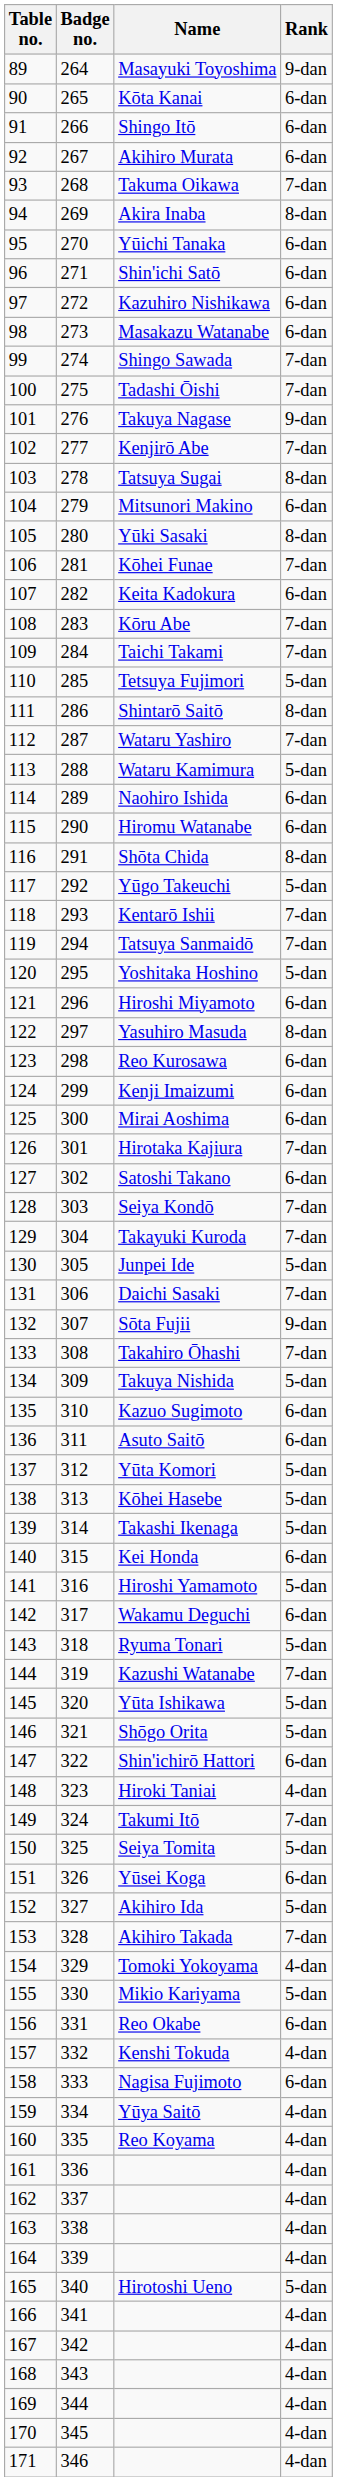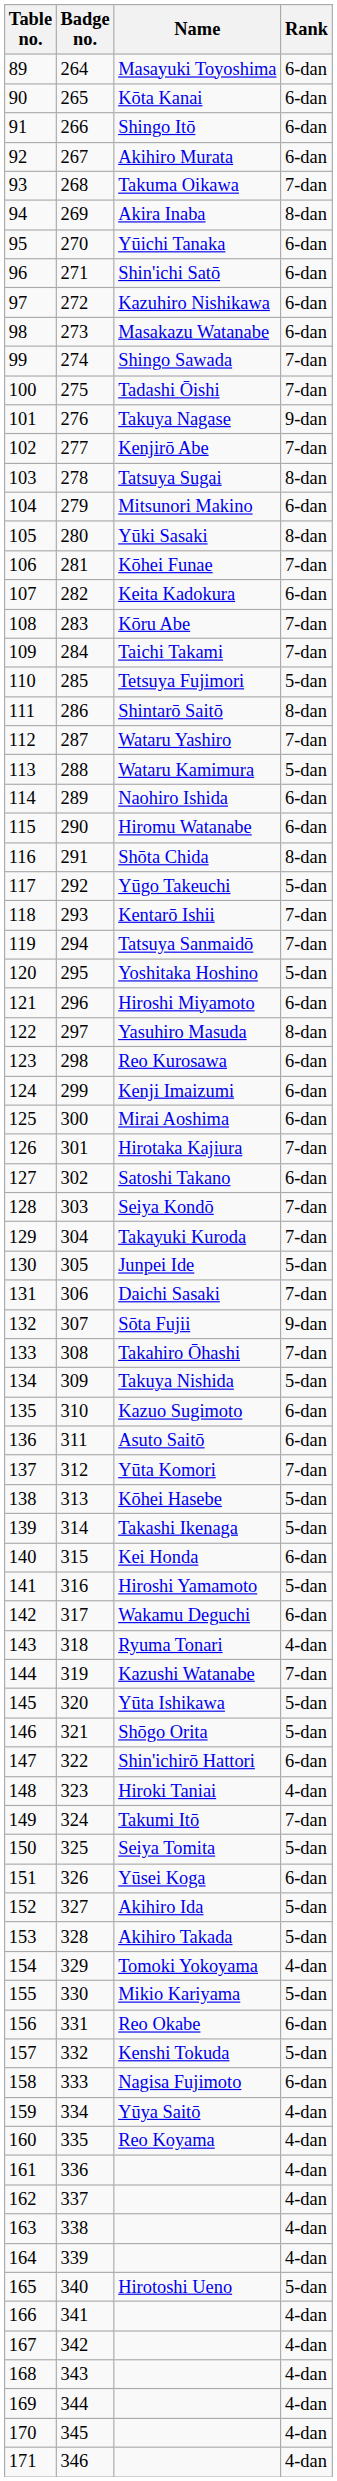 <table class="wikitable" style="margin-right: 1.1em">
 <tr>
 <th>Table<br>no.</th>
 <th>Badge<br>no.</th>
 <th>Name</th>
 <th>Rank</th>
 </tr>
 <tr>
 <td>89</td>
 <td>264</td>
 <td><a href='#'>Masayuki Toyoshima</a></td>
-<td>9-dan</td>
+<td>6-dan</td>
 </tr>
 <tr>
 <td>90</td>
 <td>265</td>
 <td><a href='#'>Kōta Kanai</a></td>
 <td>6-dan</td>
 </tr>
 <tr>
 <td>91</td>
 <td>266</td>
 <td><a href='#'>Shingo Itō</a></td>
 <td>6-dan</td>
 </tr>
 <tr>
 <td>92</td>
 <td>267</td>
 <td><a href='#'>Akihiro Murata</a></td>
 <td>6-dan</td>
 </tr>
 <tr>
 <td>93</td>
 <td>268</td>
 <td><a href='#'>Takuma Oikawa</a></td>
 <td>7-dan</td>
 </tr>
 <tr>
 <td>94</td>
 <td>269</td>
 <td><a href='#'>Akira Inaba</a></td>
 <td>8-dan</td>
 </tr>
 <tr>
 <td>95</td>
 <td>270</td>
 <td><a href='#'>Yūichi Tanaka</a></td>
 <td>6-dan</td>
 </tr>
 <tr>
 <td>96</td>
 <td>271</td>
 <td><a href='#'>Shin'ichi Satō</a></td>
 <td>6-dan</td>
 </tr>
 <tr>
 <td>97</td>
 <td>272</td>
 <td><a href='#'>Kazuhiro Nishikawa</a></td>
 <td>6-dan</td>
 </tr>
 <tr>
 <td>98</td>
 <td>273</td>
 <td><a href='#'>Masakazu Watanabe</a></td>
 <td>6-dan</td>
 </tr>
 <tr>
 <td>99</td>
 <td>274</td>
 <td><a href='#'>Shingo Sawada</a></td>
 <td>7-dan</td>
 </tr>
 <tr>
 <td>100</td>
 <td>275</td>
 <td><a href='#'>Tadashi Ōishi</a></td>
 <td>7-dan</td>
 </tr>
 <tr>
 <td>101</td>
 <td>276</td>
 <td><a href='#'>Takuya Nagase</a></td>
 <td>9-dan</td>
 </tr>
 <tr>
 <td>102</td>
 <td>277</td>
 <td><a href='#'>Kenjirō Abe</a></td>
 <td>7-dan</td>
 </tr>
 <tr>
 <td>103</td>
 <td>278</td>
 <td><a href='#'>Tatsuya Sugai</a></td>
 <td>8-dan</td>
 </tr>
 <tr>
 <td>104</td>
 <td>279</td>
 <td><a href='#'>Mitsunori Makino</a></td>
 <td>6-dan</td>
 </tr>
 <tr>
 <td>105</td>
 <td>280</td>
 <td><a href='#'>Yūki Sasaki</a></td>
 <td>8-dan</td>
 </tr>
 <tr>
 <td>106</td>
 <td>281</td>
 <td><a href='#'>Kōhei Funae</a></td>
 <td>7-dan</td>
 </tr>
 <tr>
 <td>107</td>
 <td>282</td>
 <td><a href='#'>Keita Kadokura</a></td>
 <td>6-dan</td>
 </tr>
 <tr>
 <td>108</td>
 <td>283</td>
 <td><a href='#'>Kōru Abe</a></td>
 <td>7-dan</td>
 </tr>
 <tr>
 <td>109</td>
 <td>284</td>
 <td><a href='#'>Taichi Takami</a></td>
 <td>7-dan</td>
 </tr>
 <tr>
 <td>110</td>
 <td>285</td>
 <td><a href='#'>Tetsuya Fujimori</a></td>
 <td>5-dan</td>
 </tr>
 <tr>
 <td>111</td>
 <td>286</td>
 <td><a href='#'>Shintarō Saitō</a></td>
 <td>8-dan</td>
 </tr>
 <tr>
 <td>112</td>
 <td>287</td>
 <td><a href='#'>Wataru Yashiro</a></td>
 <td>7-dan</td>
 </tr>
 <tr>
 <td>113</td>
 <td>288</td>
 <td><a href='#'>Wataru Kamimura</a></td>
 <td>5-dan</td>
 </tr>
 <tr>
 <td>114</td>
 <td>289</td>
 <td><a href='#'>Naohiro Ishida</a></td>
 <td>6-dan</td>
 </tr>
 <tr>
 <td>115</td>
 <td>290</td>
 <td><a href='#'>Hiromu Watanabe</a></td>
 <td>6-dan</td>
 </tr>
 <tr>
 <td>116</td>
 <td>291</td>
 <td><a href='#'>Shōta Chida</a></td>
 <td>8-dan</td>
 </tr>
 <tr>
 <td>117</td>
 <td>292</td>
 <td><a href='#'>Yūgo Takeuchi</a></td>
 <td>5-dan</td>
 </tr>
 <tr>
 <td>118</td>
 <td>293</td>
 <td><a href='#'>Kentarō Ishii</a></td>
 <td>7-dan</td>
 </tr>
 <tr>
 <td>119</td>
 <td>294</td>
 <td><a href='#'>Tatsuya Sanmaidō</a></td>
 <td>7-dan</td>
 </tr>
 <tr>
 <td>120</td>
 <td>295</td>
 <td><a href='#'>Yoshitaka Hoshino</a></td>
 <td>5-dan</td>
 </tr>
 <tr>
 <td>121</td>
 <td>296</td>
 <td><a href='#'>Hiroshi Miyamoto</a></td>
 <td>6-dan</td>
 </tr>
 <tr>
 <td>122</td>
 <td>297</td>
 <td><a href='#'>Yasuhiro Masuda</a></td>
 <td>8-dan</td>
 </tr>
 <tr>
 <td>123</td>
 <td>298</td>
 <td><a href='#'>Reo Kurosawa</a></td>
 <td>6-dan</td>
 </tr>
 <tr>
 <td>124</td>
 <td>299</td>
 <td><a href='#'>Kenji Imaizumi</a></td>
 <td>6-dan</td>
 </tr>
 <tr>
 <td>125</td>
 <td>300</td>
 <td><a href='#'>Mirai Aoshima</a></td>
 <td>6-dan</td>
 </tr>
 <tr>
 <td>126</td>
 <td>301</td>
 <td><a href='#'>Hirotaka Kajiura</a></td>
 <td>7-dan</td>
 </tr>
 <tr>
 <td>127</td>
 <td>302</td>
 <td><a href='#'>Satoshi Takano</a></td>
 <td>6-dan</td>
 </tr>
 <tr>
 <td>128</td>
 <td>303</td>
 <td><a href='#'>Seiya Kondō</a></td>
 <td>7-dan</td>
 </tr>
 <tr>
 <td>129</td>
 <td>304</td>
 <td><a href='#'>Takayuki Kuroda</a></td>
 <td>7-dan</td>
 </tr>
 <tr>
 <td>130</td>
 <td>305</td>
 <td><a href='#'>Junpei Ide</a></td>
 <td>5-dan</td>
 </tr>
 <tr>
 <td>131</td>
 <td>306</td>
 <td><a href='#'>Daichi Sasaki</a></td>
 <td>7-dan</td>
 </tr>
 <tr>
 <td>132</td>
 <td>307</td>
 <td><a href='#'>Sōta Fujii</a></td>
 <td>9-dan</td>
 </tr>
 <tr>
 <td>133</td>
 <td>308</td>
 <td><a href='#'>Takahiro Ōhashi</a></td>
 <td>7-dan</td>
 </tr>
 <tr>
 <td>134</td>
 <td>309</td>
 <td><a href='#'>Takuya Nishida</a></td>
 <td>5-dan</td>
 </tr>
 <tr>
 <td>135</td>
 <td>310</td>
 <td><a href='#'>Kazuo Sugimoto</a></td>
 <td>6-dan</td>
 </tr>
 <tr>
 <td>136</td>
 <td>311</td>
 <td><a href='#'>Asuto Saitō</a></td>
 <td>6-dan</td>
 </tr>
 <tr>
 <td>137</td>
 <td>312</td>
 <td><a href='#'>Yūta Komori</a></td>
-<td>5-dan</td>
+<td>7-dan</td>
 </tr>
 <tr>
 <td>138</td>
 <td>313</td>
 <td><a href='#'>Kōhei Hasebe</a></td>
 <td>5-dan</td>
 </tr>
 <tr>
 <td>139</td>
 <td>314</td>
 <td><a href='#'>Takashi Ikenaga</a></td>
 <td>5-dan</td>
 </tr>
 <tr>
 <td>140</td>
 <td>315</td>
 <td><a href='#'>Kei Honda</a></td>
 <td>6-dan</td>
 </tr>
 <tr>
 <td>141</td>
 <td>316</td>
 <td><a href='#'>Hiroshi Yamamoto</a></td>
 <td>5-dan</td>
 </tr>
 <tr>
 <td>142</td>
 <td>317</td>
 <td><a href='#'>Wakamu Deguchi</a></td>
 <td>6-dan</td>
 </tr>
 <tr>
 <td>143</td>
 <td>318</td>
 <td><a href='#'>Ryuma Tonari</a></td>
-<td>5-dan</td>
+<td>4-dan</td>
 </tr>
 <tr>
 <td>144</td>
 <td>319</td>
 <td><a href='#'>Kazushi Watanabe</a></td>
 <td>7-dan</td>
 </tr>
 <tr>
 <td>145</td>
 <td>320</td>
 <td><a href='#'>Yūta Ishikawa</a></td>
 <td>5-dan</td>
 </tr>
 <tr>
 <td>146</td>
 <td>321</td>
 <td><a href='#'>Shōgo Orita</a></td>
 <td>5-dan</td>
 </tr>
 <tr>
 <td>147</td>
 <td>322</td>
 <td><a href='#'>Shin'ichirō Hattori</a></td>
 <td>6-dan</td>
 </tr>
 <tr>
 <td>148</td>
 <td>323</td>
 <td><a href='#'>Hiroki Taniai</a></td>
 <td>4-dan</td>
 </tr>
 <tr>
 <td>149</td>
 <td>324</td>
 <td><a href='#'>Takumi Itō</a></td>
 <td>7-dan</td>
 </tr>
 <tr>
 <td>150</td>
 <td>325</td>
 <td><a href='#'>Seiya Tomita</a></td>
 <td>5-dan</td>
 </tr>
 <tr>
 <td>151</td>
 <td>326</td>
 <td><a href='#'>Yūsei Koga</a></td>
 <td>6-dan</td>
 </tr>
 <tr>
 <td>152</td>
 <td>327</td>
 <td><a href='#'>Akihiro Ida</a></td>
 <td>5-dan</td>
 </tr>
 <tr>
 <td>153</td>
 <td>328</td>
 <td><a href='#'>Akihiro Takada</a></td>
-<td>7-dan</td>
+<td>5-dan</td>
 </tr>
 <tr>
 <td>154</td>
 <td>329</td>
 <td><a href='#'>Tomoki Yokoyama</a></td>
 <td>4-dan</td>
 </tr>
 <tr>
 <td>155</td>
 <td>330</td>
 <td><a href='#'>Mikio Kariyama</a></td>
 <td>5-dan</td>
 </tr>
 <tr>
 <td>156</td>
 <td>331</td>
 <td><a href='#'>Reo Okabe</a></td>
 <td>6-dan</td>
 </tr>
 <tr>
 <td>157</td>
 <td>332</td>
 <td><a href='#'>Kenshi Tokuda</a></td>
-<td>4-dan</td>
+<td>5-dan</td>
 </tr>
 <tr>
 <td>158</td>
 <td>333</td>
 <td><a href='#'>Nagisa Fujimoto</a></td>
 <td>6-dan</td>
 </tr>
 <tr>
 <td>159</td>
 <td>334</td>
 <td><a href='#'>Yūya Saitō</a></td>
 <td>4-dan</td>
 </tr>
 <tr>
 <td>160</td>
 <td>335</td>
 <td><a href='#'>Reo Koyama</a></td>
 <td>4-dan</td>
 </tr>
 <tr>
 <td>161</td>
 <td>336</td>
 <td></td>
 <td>4-dan</td>
 </tr>
 <tr>
 <td>162</td>
 <td>337</td>
 <td></td>
 <td>4-dan</td>
 </tr>
 <tr>
 <td>163</td>
 <td>338</td>
 <td></td>
 <td>4-dan</td>
 </tr>
 <tr>
 <td>164</td>
 <td>339</td>
 <td></td>
 <td>4-dan</td>
 </tr>
 <tr>
 <td>165</td>
 <td>340</td>
 <td><a href='#'>Hirotoshi Ueno</a></td>
 <td>5-dan</td>
 </tr>
 <tr>
 <td>166</td>
 <td>341</td>
 <td></td>
 <td>4-dan</td>
 </tr>
 <tr>
 <td>167</td>
 <td>342</td>
 <td></td>
 <td>4-dan</td>
 </tr>
 <tr>
 <td>168</td>
 <td>343</td>
 <td></td>
 <td>4-dan</td>
 </tr>
 <tr>
 <td>169</td>
 <td>344</td>
 <td></td>
 <td>4-dan</td>
 </tr>
 <tr>
 <td>170</td>
 <td>345</td>
 <td></td>
 <td>4-dan</td>
 </tr>
 <tr>
 <td>171</td>
 <td>346</td>
 <td></td>
 <td>4-dan</td>
 </tr>
 </table>
